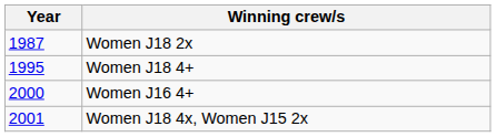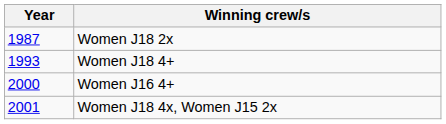 <table class="wikitable">
 <tr>
 <th width=70>Year</th>
 <th width=400>Winning crew/s</th>
 </tr>
 <tr>
 <td><a href='#'>1987</a></td>
 <td>Women J18 2x</td>
 </tr>
 <tr>
-<td><a href='#'>1995</a></td>
+<td><a href='#'>1993</a></td>
 <td>Women J18 4+</td>
 </tr>
 <tr>
 <td><a href='#'>2000</a></td>
 <td>Women J16 4+</td>
 </tr>
 <tr>
 <td><a href='#'>2001</a></td>
 <td>Women J18 4x, Women J15 2x</td>
 </tr>
 </table>
